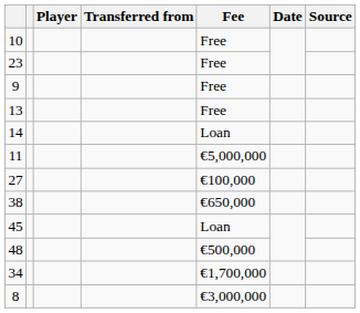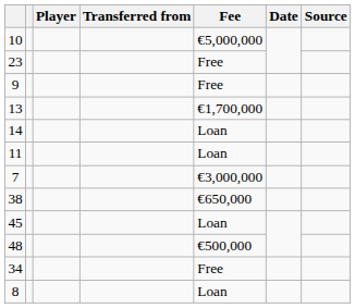 <table class="wikitable plainrowheaders sortable">
 <tr>
 <th></th>
 <th></th>
 <th scope=col>Player</th>
 <th>Transferred from</th>
 <th !scope=col; style="width: 65px;">Fee</th>
 <th scope=col>Date</th>
 <th scope=col>Source</th>
 </tr>
 <tr>
 <td align=center>10</td>
 <td align=center></td>
 <td></td>
 <td></td>
-<td>Free</td>
+<td>€5,000,000</td>
 <td rowspan=2></td>
 <td></td>
 </tr>
 <tr>
 <td align=center>23</td>
 <td align=center></td>
 <td></td>
 <td></td>
 <td>Free</td>
 <td></td>
 </tr>
 <tr>
 <td align=center>9</td>
 <td align=center></td>
 <td></td>
 <td></td>
 <td>Free</td>
 <td></td>
 <td></td>
 </tr>
 <tr>
 <td align=center>13</td>
 <td align=center></td>
 <td></td>
 <td></td>
-<td>Free</td>
+<td>€1,700,000</td>
 <td></td>
 <td></td>
 </tr>
 <tr>
 <td align=center>14</td>
 <td align=center></td>
 <td></td>
 <td></td>
 <td>Loan</td>
 <td></td>
 <td></td>
 </tr>
 <tr>
 <td align=center>11</td>
 <td align=center></td>
 <td></td>
 <td></td>
-<td>€5,000,000</td>
+<td>Loan</td>
 <td></td>
 <td></td>
 </tr>
 <tr>
-<td align=center>27</td>
+<td align=center>7</td>
 <td align=center></td>
 <td></td>
 <td></td>
-<td>€100,000</td>
+<td>€3,000,000</td>
 <td></td>
 <td></td>
 </tr>
 <tr>
 <td align=center>38</td>
 <td align=center></td>
 <td></td>
 <td></td>
 <td>€650,000</td>
 <td></td>
 <td></td>
 </tr>
 <tr>
 <td align=center>45</td>
 <td align=center></td>
 <td></td>
 <td></td>
 <td>Loan</td>
 <td rowspan=2></td>
 <td></td>
 </tr>
 <tr>
 <td align=center>48</td>
 <td align=center></td>
 <td></td>
 <td></td>
 <td>€500,000</td>
 <td></td>
 </tr>
 <tr>
 <td align=center>34</td>
 <td align=center></td>
 <td></td>
 <td></td>
-<td>€1,700,000</td>
+<td>Free</td>
 <td></td>
 <td></td>
 </tr>
 <tr>
 <td align=center>8</td>
 <td align=center></td>
 <td></td>
 <td></td>
-<td>€3,000,000</td>
+<td>Loan</td>
 <td></td>
 <td></td>
 </tr>
 </table>
